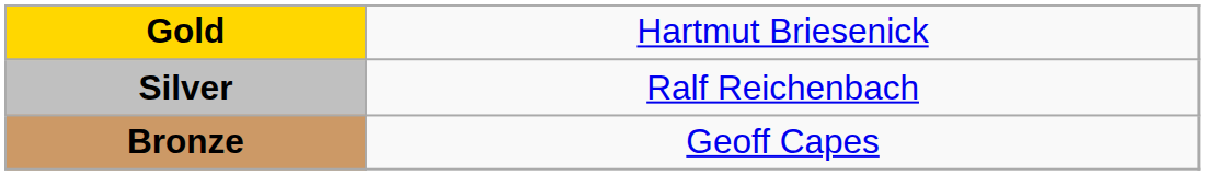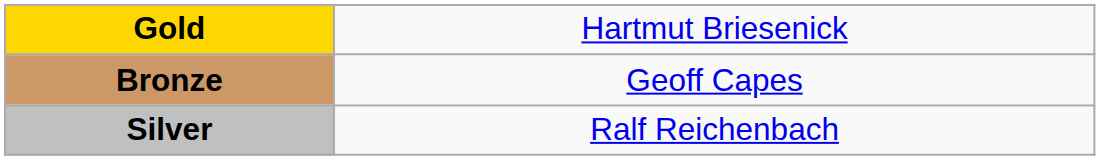 <table class="wikitable" style="text-align:center; " width="35%">
 <tr>
 <td bgcolor="gold"><strong>Gold</strong></td>
 <td><a href='#'>Hartmut Briesenick</a><br>  <small><em></em></small></td>
 </tr>
 <tr>
+<td bgcolor="CC9966"><strong>Bronze</strong></td>
+<td><a href='#'>Geoff Capes</a><br>  <small><em></em></small></td>
+</tr>
+<tr>
 <td bgcolor="silver"><strong>Silver</strong></td>
 <td><a href='#'>Ralf Reichenbach</a><br>  <small><em></em></small></td>
 </tr>
-<tr>
-<td bgcolor="CC9966"><strong>Bronze</strong></td>
-<td><a href='#'>Geoff Capes</a><br>  <small><em></em></small></td>
-</tr>
 </table>
